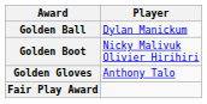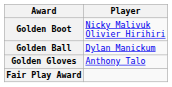 <table class="wikitable" style="text-align:center">
 <tr>
 <th>Award</th>
 <th>Player</th>
 </tr>
 <tr>
+<th>Golden Boot</th>
+<td align=left> <a href='#'>Nicky Malivuk</a><br> <a href='#'>Olivier Hirihiri</a></td>
+</tr>
+<tr>
 <th>Golden Ball</th>
 <td align=left> <a href='#'>Dylan Manickum</a></td>
-</tr>
-<tr>
-<th>Golden Boot</th>
-<td align=left> <a href='#'>Nicky Malivuk</a><br> <a href='#'>Olivier Hirihiri</a></td>
 </tr>
 <tr>
 <th>Golden Gloves</th>
 <td align=left> <a href='#'>Anthony Talo</a></td>
 </tr>
 <tr>
 <th>Fair Play Award</th>
 <td align=left></td>
 </tr>
 </table>
